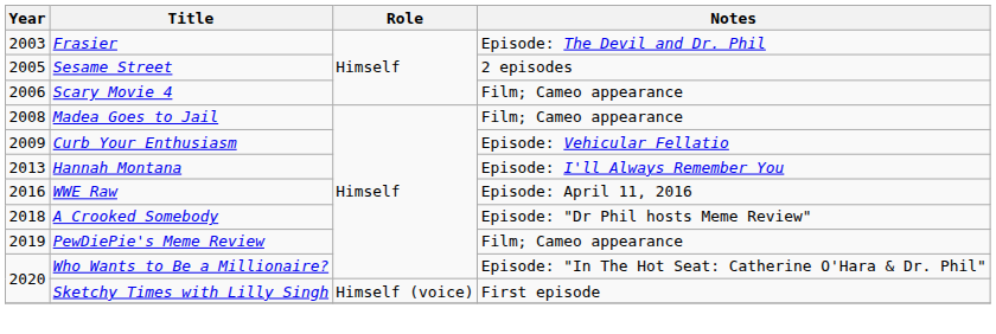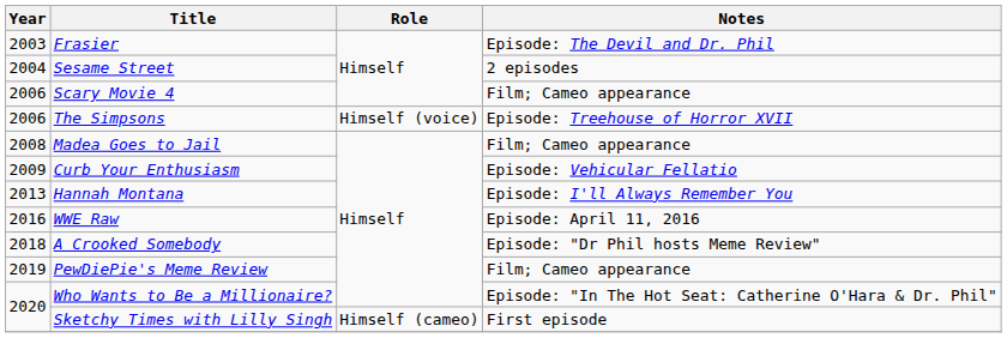 <table class="wikitable sortable">
 <tr>
 <th>Year</th>
 <th>Title</th>
 <th>Role</th>
 <th class="unsortable">Notes</th>
 </tr>
 <tr>
 <td>2003</td>
 <td><em><a href='#'>Frasier</a></em></td>
 <td rowspan="3">Himself</td>
 <td>Episode: <em><a href='#'>The Devil and Dr. Phil</a></em></td>
 </tr>
 <tr>
-<td>2005</td>
+<td>2004</td>
 <td><em><a href='#'>Sesame Street</a></em></td>
 <td>2 episodes</td>
 </tr>
 <tr>
 <td>2006</td>
 <td><em><a href='#'>Scary Movie 4</a></em></td>
 <td>Film; Cameo appearance</td>
+</tr>
+<tr>
+<td>2006</td>
+<td><em><a href='#'>The Simpsons</a></em></td>
+<td>Himself (voice)</td>
+<td>Episode: <em><a href='#'>Treehouse of Horror XVII</a></em></td>
 </tr>
 <tr>
 <td>2008</td>
 <td><em><a href='#'>Madea Goes to Jail</a></em></td>
 <td rowspan="7">Himself</td>
 <td>Film; Cameo appearance</td>
 </tr>
 <tr>
 <td>2009</td>
 <td><em><a href='#'>Curb Your Enthusiasm</a></em></td>
 <td>Episode: <em><a href='#'>Vehicular Fellatio</a></em></td>
 </tr>
 <tr>
 <td>2013</td>
 <td><em><a href='#'>Hannah Montana</a></em></td>
 <td>Episode: <em><a href='#'>I'll Always Remember You</a></em></td>
 </tr>
 <tr>
 <td>2016</td>
 <td><em><a href='#'>WWE Raw</a></em></td>
 <td>Episode: April 11, 2016</td>
 </tr>
 <tr>
 <td>2018</td>
 <td><em><a href='#'>A Crooked Somebody</a></em></td>
 <td>Episode: "Dr Phil hosts Meme Review"</td>
 </tr>
 <tr>
 <td>2019</td>
 <td><em><a href='#'>PewDiePie's Meme Review</a></em></td>
 <td>Film; Cameo appearance</td>
 </tr>
 <tr>
 <td rowspan="2">2020</td>
 <td><em><a href='#'>Who Wants to Be a Millionaire?</a></em></td>
 <td>Episode: "In The Hot Seat: Catherine O'Hara & Dr. Phil"</td>
 </tr>
 <tr>
 <td><em><a href='#'>Sketchy Times with Lilly Singh</a></em></td>
-<td>Himself (voice)</td>
+<td>Himself (cameo)</td>
 <td>First episode</td>
 </tr>
 <tr>
 </tr>
 </table>
